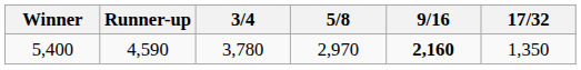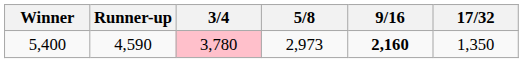 <table class="wikitable" style="text-align:center">
 <tr>
 <th width="75">Winner</th>
 <th width="75">Runner-up</th>
 <th width="75">3/4</th>
 <th width="75">5/8</th>
 <th width="75">9/16</th>
 <th width="75">17/32</th>
 </tr>
 <tr>
 <td>5,400</td>
 <td>4,590</td>
-<td>3,780</td>
-<td>2,970</td>
+<td style="background: pink;">3,780</td>
+<td>2,973</td>
 <td><strong>2,160</strong></td>
 <td>1,350</td>
 </tr>
 </table>
